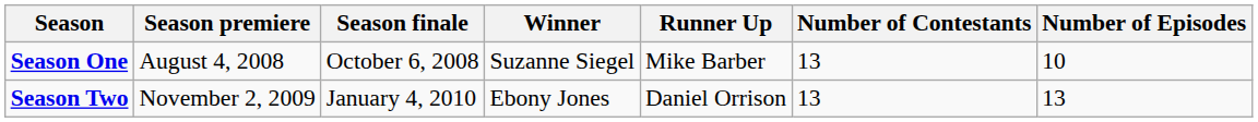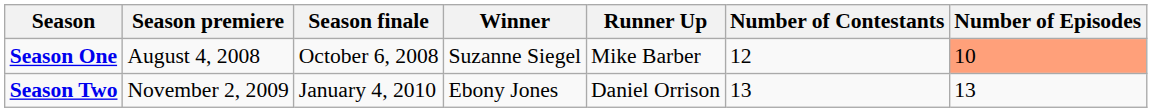 <table class="wikitable">
 <tr>
 <th>Season</th>
 <th>Season premiere</th>
 <th>Season finale</th>
 <th>Winner</th>
 <th>Runner Up</th>
 <th>Number of Contestants</th>
 <th>Number of Episodes</th>
 </tr>
 <tr>
 <td><strong><a href='#'>Season One</a></strong></td>
 <td>August 4, 2008</td>
 <td>October 6, 2008</td>
 <td>Suzanne Siegel</td>
 <td>Mike Barber</td>
-<td>13</td>
-<td>10</td>
+<td>12</td>
+<td style="background: lightsalmon;">10</td>
 </tr>
 <tr>
 <td><strong><a href='#'>Season Two</a></strong></td>
 <td>November 2, 2009</td>
 <td>January 4, 2010</td>
 <td>Ebony Jones</td>
 <td>Daniel Orrison</td>
 <td>13</td>
 <td>13</td>
 </tr>
 </table>
